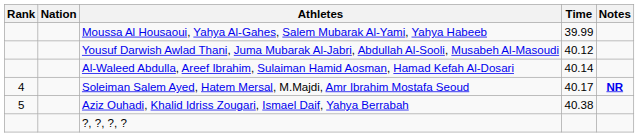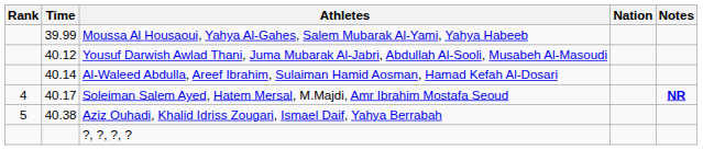 <table class="wikitable sortable" style="text-align:center;font-size:95%">
 <tr>
 <th>Rank</th>
+<th>Time</th>
+<th>Athletes</th>
 <th>Nation</th>
-<th>Athletes</th>
-<th>Time</th>
 <th>Notes</th>
 </tr>
 <tr>
 <td></td>
+<td>39.99</td>
+<td align=left><a href='#'>Moussa Al Housaoui</a>, <a href='#'>Yahya Al-Gahes</a>, <a href='#'>Salem Mubarak Al-Yami</a>, <a href='#'>Yahya Habeeb</a></td>
 <td align=left></td>
-<td align=left><a href='#'>Moussa Al Housaoui</a>, <a href='#'>Yahya Al-Gahes</a>, <a href='#'>Salem Mubarak Al-Yami</a>, <a href='#'>Yahya Habeeb</a></td>
-<td>39.99</td>
 <td></td>
 </tr>
 <tr>
 <td></td>
+<td>40.12</td>
+<td align=left><a href='#'>Yousuf Darwish Awlad Thani</a>, <a href='#'>Juma Mubarak Al-Jabri</a>, <a href='#'>Abdullah Al-Sooli</a>, <a href='#'>Musabeh Al-Masoudi</a></td>
 <td align=left></td>
-<td align=left><a href='#'>Yousuf Darwish Awlad Thani</a>, <a href='#'>Juma Mubarak Al-Jabri</a>, <a href='#'>Abdullah Al-Sooli</a>, <a href='#'>Musabeh Al-Masoudi</a></td>
-<td>40.12</td>
 <td></td>
 </tr>
 <tr>
 <td></td>
+<td>40.14</td>
+<td align=left><a href='#'>Al-Waleed Abdulla</a>, <a href='#'>Areef Ibrahim</a>, <a href='#'>Sulaiman Hamid Aosman</a>, <a href='#'>Hamad Kefah Al-Dosari</a></td>
 <td align=left></td>
-<td align=left><a href='#'>Al-Waleed Abdulla</a>, <a href='#'>Areef Ibrahim</a>, <a href='#'>Sulaiman Hamid Aosman</a>, <a href='#'>Hamad Kefah Al-Dosari</a></td>
-<td>40.14</td>
 <td></td>
 </tr>
 <tr>
 <td>4</td>
+<td>40.17</td>
+<td align=left><a href='#'>Soleiman Salem Ayed</a>, <a href='#'>Hatem Mersal</a>, M.Majdi, <a href='#'>Amr Ibrahim Mostafa Seoud</a></td>
 <td align=left></td>
-<td align=left><a href='#'>Soleiman Salem Ayed</a>, <a href='#'>Hatem Mersal</a>, M.Majdi, <a href='#'>Amr Ibrahim Mostafa Seoud</a></td>
-<td>40.17</td>
 <td><strong><a href='#'>NR</a></strong></td>
 </tr>
 <tr>
 <td>5</td>
+<td>40.38</td>
+<td align=left><a href='#'>Aziz Ouhadi</a>, <a href='#'>Khalid Idriss Zougari</a>, <a href='#'>Ismael Daif</a>, <a href='#'>Yahya Berrabah</a></td>
 <td align=left></td>
-<td align=left><a href='#'>Aziz Ouhadi</a>, <a href='#'>Khalid Idriss Zougari</a>, <a href='#'>Ismael Daif</a>, <a href='#'>Yahya Berrabah</a></td>
-<td>40.38</td>
 <td></td>
 </tr>
 <tr>
 <td></td>
+<td></td>
+<td align=left>?, ?, ?, ?</td>
 <td align=left></td>
-<td align=left>?, ?, ?, ?</td>
-<td></td>
 <td></td>
 </tr>
 </table>
